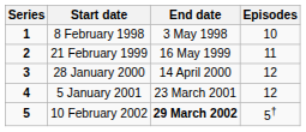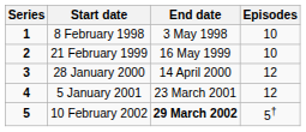 <table class="wikitable" style="text-align:center;">
 <tr>
 <th>Series</th>
 <th>Start date</th>
 <th>End date</th>
 <th>Episodes</th>
 </tr>
 <tr>
 <td><strong>1</strong></td>
 <td>8 February 1998</td>
 <td>3 May 1998</td>
 <td>10</td>
 </tr>
 <tr>
 <td><strong>2</strong></td>
 <td>21 February 1999</td>
 <td>16 May 1999</td>
-<td>11</td>
+<td>10</td>
 </tr>
 <tr>
 <td><strong>3</strong></td>
 <td>28 January 2000</td>
 <td>14 April 2000</td>
 <td>12</td>
 </tr>
 <tr>
 <td><strong>4</strong></td>
 <td>5 January 2001</td>
 <td>23 March 2001</td>
 <td>12</td>
 </tr>
 <tr>
 <td><strong>5</strong></td>
 <td>10 February 2002</td>
 <td><strong>29 March 2002</strong></td>
 <td>5<sup>†</sup></td>
 </tr>
 </table>
